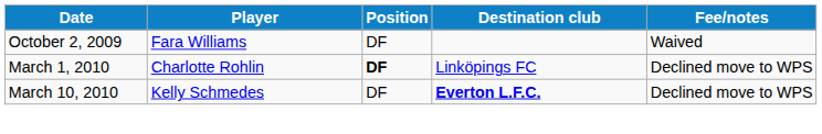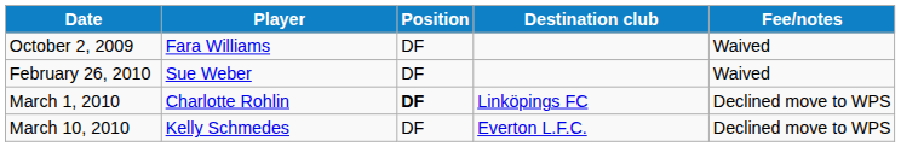 <table class="wikitable" style="text-align:left; font-size:95%;">
 <tr>
 <th style="color:white; background:#0E80C6;width:130px;">Date</th>
 <th style="color:white; background:#0E80C6;width:200px;">Player</th>
 <th style="color:white; background:#0E80C6;width:50px;">Position</th>
 <th style="color:white; background:#0E80C6;width:200px;">Destination club</th>
 <th style="color:white; background:#0E80C6;">Fee/notes</th>
 </tr>
 <tr>
 <td>October 2, 2009</td>
 <td> <a href='#'>Fara Williams</a></td>
 <td>DF</td>
 <td></td>
 <td>Waived</td>
 </tr>
 <tr>
+<td>February 26, 2010</td>
+<td> <a href='#'>Sue Weber</a></td>
+<td>DF</td>
+<td></td>
+<td>Waived</td>
+</tr>
+<tr>
 <td>March 1, 2010</td>
 <td> <a href='#'>Charlotte Rohlin</a></td>
 <td><strong>DF</strong></td>
 <td> <a href='#'>Linköpings FC</a></td>
 <td>Declined move to WPS</td>
 </tr>
 <tr>
 <td>March 10, 2010</td>
 <td> <a href='#'>Kelly Schmedes</a></td>
 <td>DF</td>
-<td><strong> <a href='#'>Everton L.F.C.</a></strong></td>
+<td> <a href='#'>Everton L.F.C.</a></td>
 <td>Declined move to WPS</td>
 </tr>
 </table>
